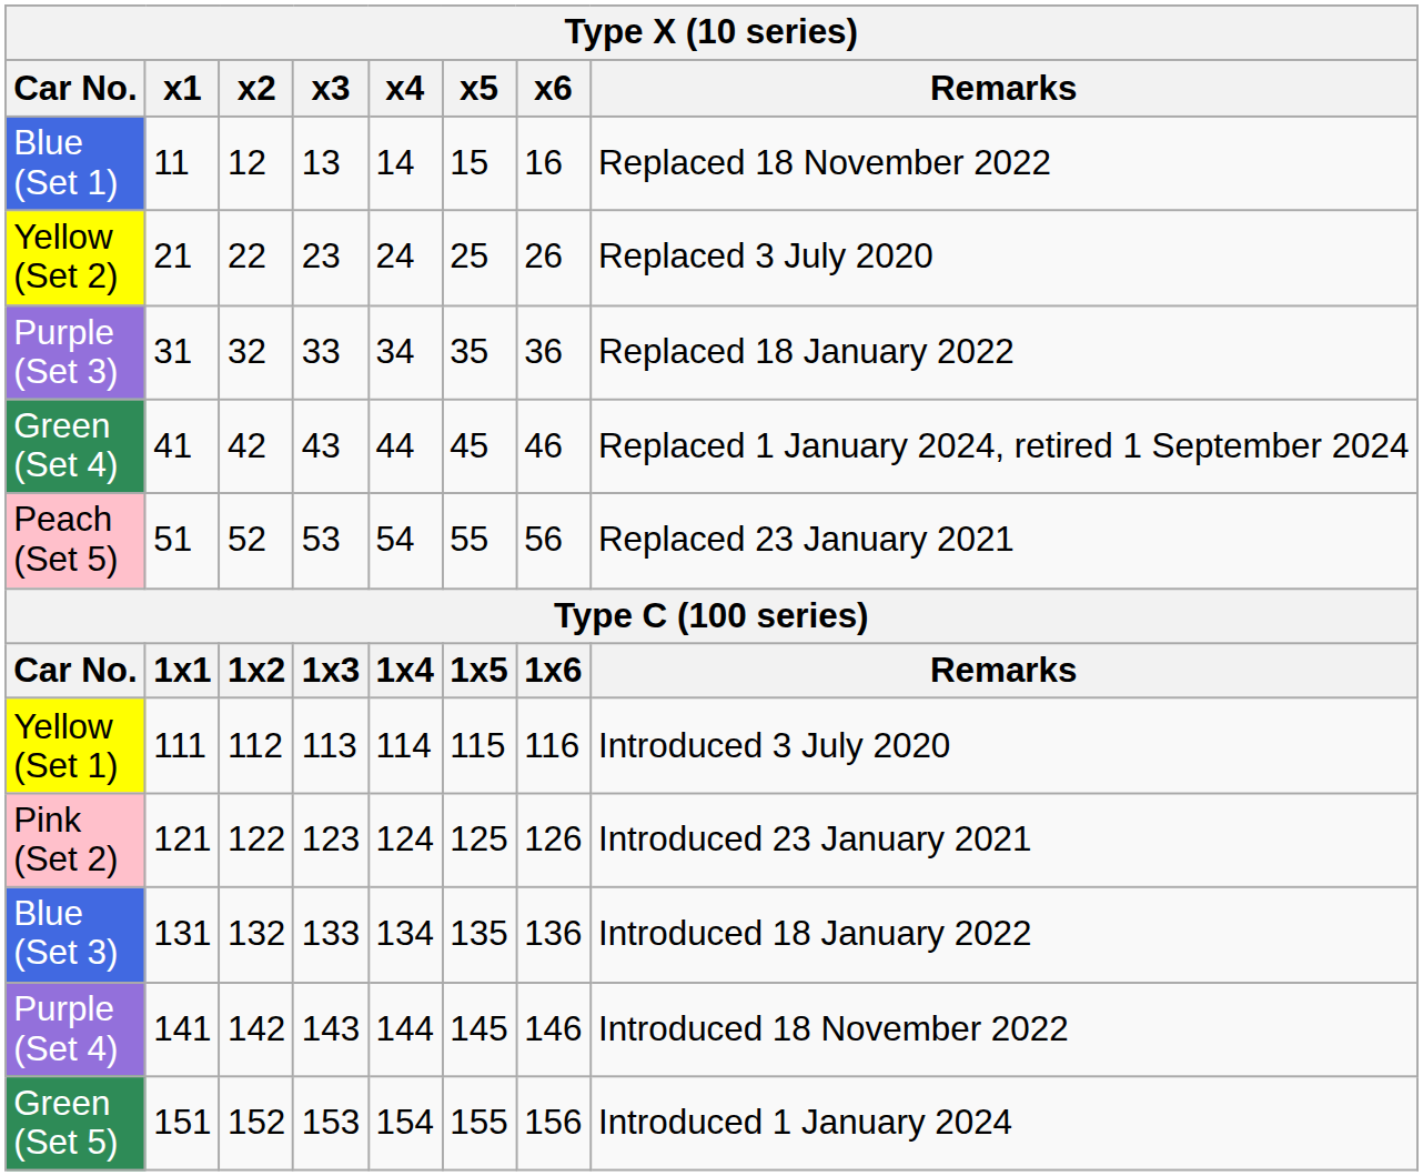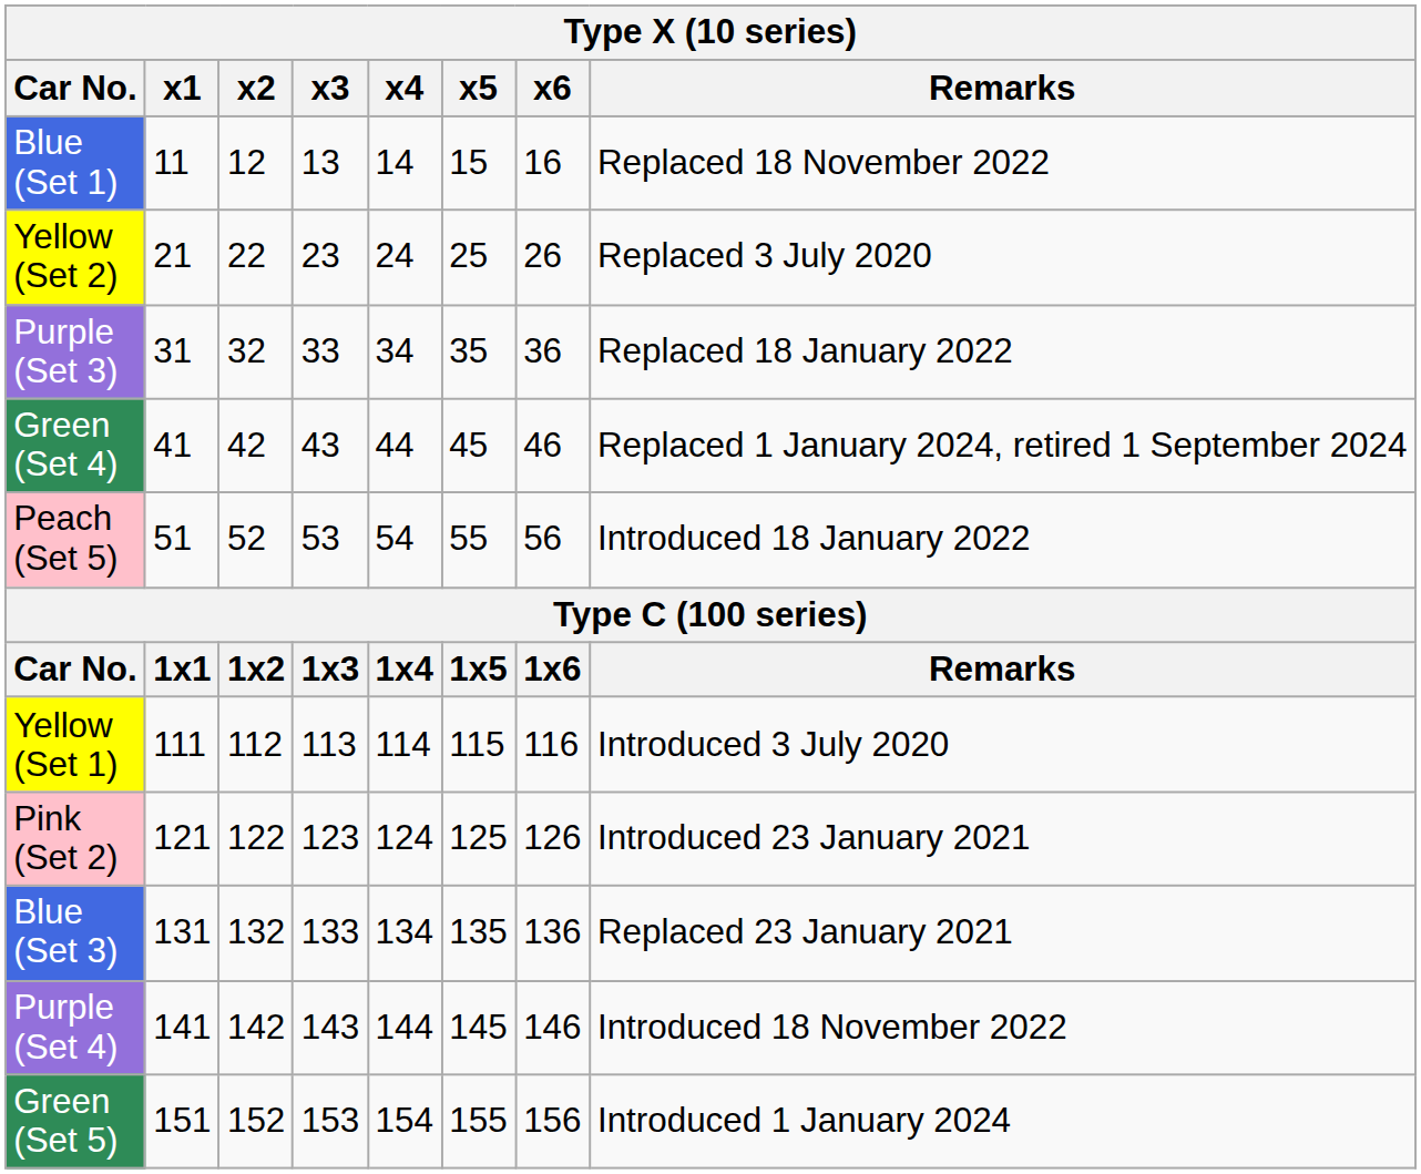 <table class="wikitable">
 <tr>
 <th colspan="8">Type X (10 series)</th>
 </tr>
 <tr>
 <th>Car No.</th>
 <th>x1</th>
 <th>x2</th>
 <th>x3</th>
 <th>x4</th>
 <th>x5</th>
 <th>x6</th>
 <th>Remarks</th>
 </tr>
 <tr>
 <td style="background:RoyalBlue;color:white">Blue<br>(Set 1)</td>
 <td>11</td>
 <td>12</td>
 <td>13</td>
 <td>14</td>
 <td>15</td>
 <td>16</td>
 <td>Replaced 18 November 2022</td>
 </tr>
 <tr>
 <td style="background:Yellow">Yellow<br>(Set 2)</td>
 <td>21</td>
 <td>22</td>
 <td>23</td>
 <td>24</td>
 <td>25</td>
 <td>26</td>
 <td>Replaced 3 July 2020</td>
 </tr>
 <tr>
 <td style="background:MediumPurple;color:white">Purple<br>(Set 3)</td>
 <td>31</td>
 <td>32</td>
 <td>33</td>
 <td>34</td>
 <td>35</td>
 <td>36</td>
 <td>Replaced 18 January 2022</td>
 </tr>
 <tr>
 <td style="background:SeaGreen;color:white">Green<br>(Set 4)</td>
 <td>41</td>
 <td>42</td>
 <td>43</td>
 <td>44</td>
 <td>45</td>
 <td>46</td>
 <td>Replaced 1 January 2024, retired 1 September 2024</td>
 </tr>
 <tr>
 <td style="background:Pink">Peach<br>(Set 5)</td>
 <td>51</td>
 <td>52</td>
 <td>53</td>
 <td>54</td>
 <td>55</td>
 <td>56</td>
-<td>Replaced 23 January 2021</td>
+<td>Introduced 18 January 2022</td>
 </tr>
 <tr>
 <th colspan="8">Type C (100 series)</th>
 </tr>
 <tr>
 <th>Car No.</th>
 <th>1x1</th>
 <th>1x2</th>
 <th>1x3</th>
 <th>1x4</th>
 <th>1x5</th>
 <th>1x6</th>
 <th>Remarks</th>
 </tr>
 <tr>
 <td style="background:Yellow">Yellow<br>(Set 1)</td>
 <td>111</td>
 <td>112</td>
 <td>113</td>
 <td>114</td>
 <td>115</td>
 <td>116</td>
 <td>Introduced 3 July 2020</td>
 </tr>
 <tr>
 <td style="background:Pink">Pink<br>(Set 2)</td>
 <td>121</td>
 <td>122</td>
 <td>123</td>
 <td>124</td>
 <td>125</td>
 <td>126</td>
 <td>Introduced 23 January 2021</td>
 </tr>
 <tr>
 <td style="background:RoyalBlue;color:white">Blue<br>(Set 3)</td>
 <td>131</td>
 <td>132</td>
 <td>133</td>
 <td>134</td>
 <td>135</td>
 <td>136</td>
-<td>Introduced 18 January 2022</td>
+<td>Replaced 23 January 2021</td>
 </tr>
 <tr>
 <td style="background:MediumPurple;color:white">Purple<br>(Set 4)</td>
 <td>141</td>
 <td>142</td>
 <td>143</td>
 <td>144</td>
 <td>145</td>
 <td>146</td>
 <td>Introduced 18 November 2022</td>
 </tr>
 <tr>
 <td style="background:SeaGreen;color:white">Green<br>(Set 5)</td>
 <td>151</td>
 <td>152</td>
 <td>153</td>
 <td>154</td>
 <td>155</td>
 <td>156</td>
 <td>Introduced 1 January 2024</td>
 </tr>
 </table>
